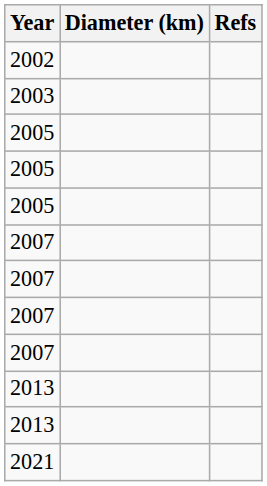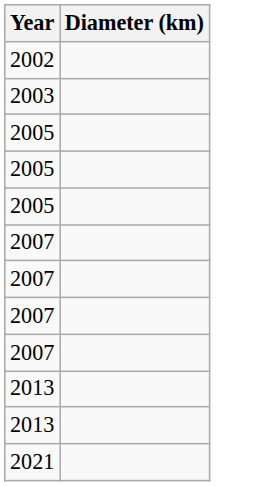 <table class="wikitable floatleft" style="text-align: center; font-size: 0.9em; margin-right: 12px;">
 <tr>
 <th>Year</th>
 <th>Diameter (km)</th>
-<th>Refs</th>
 </tr>
 <tr>
 <td>2002</td>
-<td></td>
 <td></td>
 </tr>
 <tr>
 <td>2003</td>
 <td></td>
+</tr>
+<tr>
+<td>2005</td>
 <td></td>
 </tr>
 <tr>
 <td>2005</td>
 <td></td>
-<td></td>
 </tr>
 <tr>
 <td>2005</td>
-<td></td>
-<td></td>
-</tr>
-<tr>
-<td>2005</td>
-<td></td>
 <td></td>
 </tr>
 <tr>
 <td>2007</td>
 <td><br></td>
-<td></td>
 </tr>
 <tr>
 <td>2007</td>
 <td><br></td>
-<td></td>
 </tr>
 <tr>
 <td>2007</td>
 <td> </td>
-<td></td>
 </tr>
 <tr>
 <td>2007</td>
-<td></td>
 <td></td>
 </tr>
 <tr>
 <td>2013</td>
 <td></td>
-<td></td>
 </tr>
 <tr>
 <td>2013</td>
-<td></td>
 <td></td>
 </tr>
 <tr>
 <td>2021</td>
 <td></td>
-<td></td>
 </tr>
 </table>
